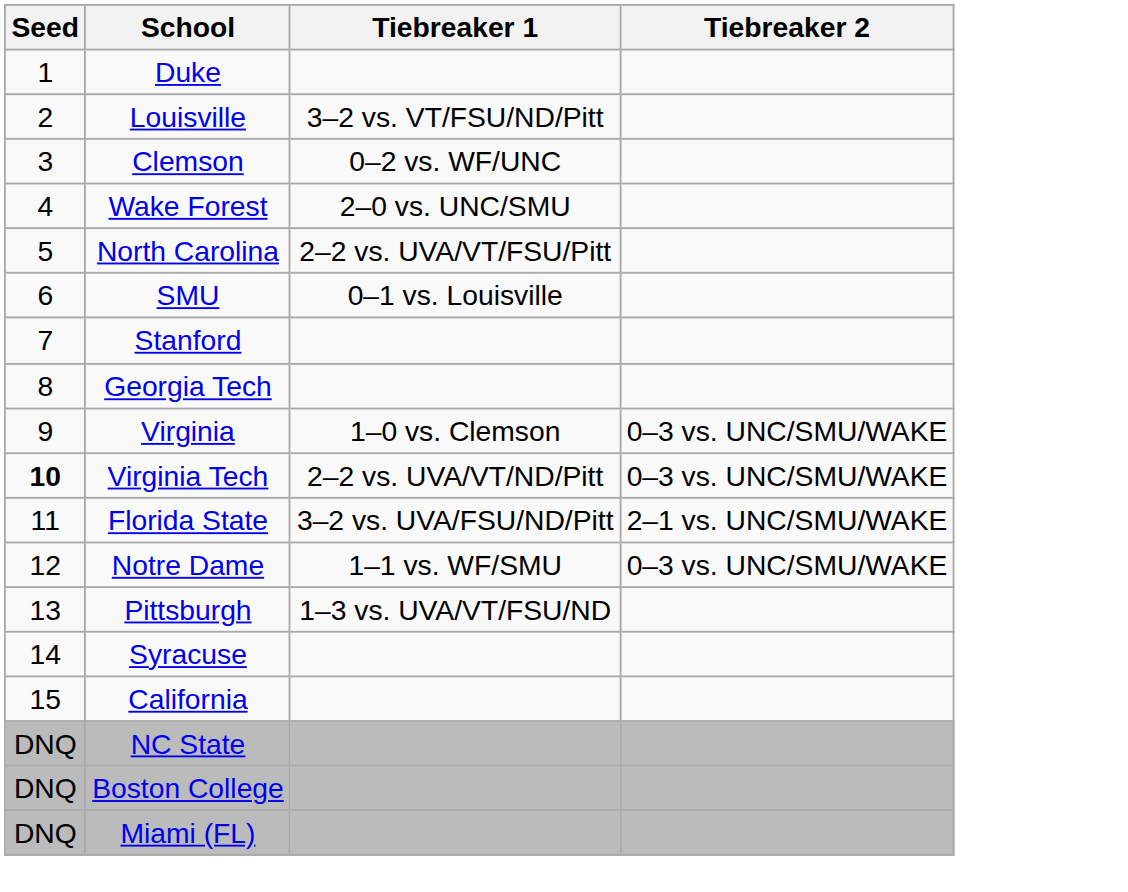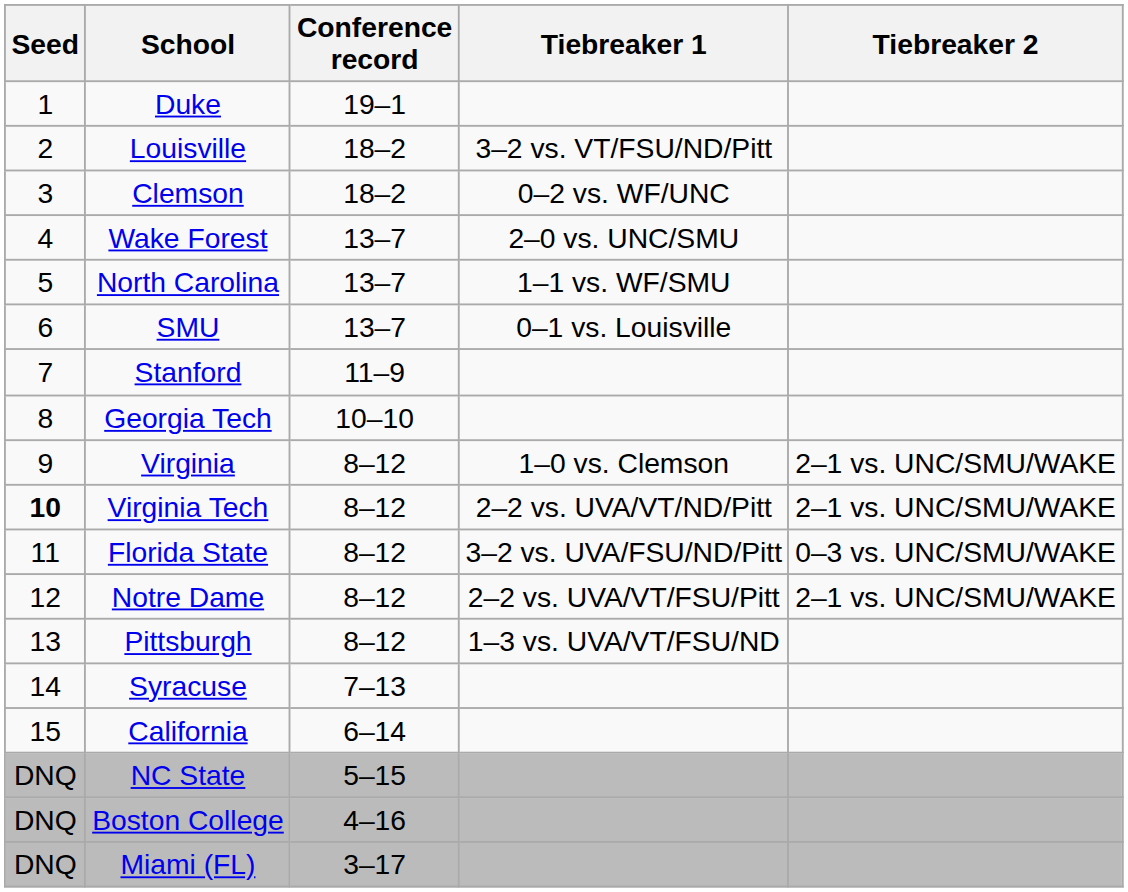 <table class="wikitable" style="white-space:nowrap; font-size:95%; text-align:center">
 <tr>
 <th>Seed</th>
 <th>School</th>
+<th>Conference<br>record</th>
 <th>Tiebreaker 1</th>
 <th>Tiebreaker 2</th>
 </tr>
 <tr>
 <td>1</td>
 <td><a href='#'>Duke</a></td>
+<td>19–1</td>
 <td></td>
 <td></td>
 </tr>
 <tr>
 <td>2</td>
 <td><a href='#'>Louisville</a></td>
+<td>18–2</td>
 <td>3–2 vs. VT/FSU/ND/Pitt</td>
 <td></td>
 </tr>
 <tr>
 <td>3</td>
 <td><a href='#'>Clemson</a></td>
+<td>18–2</td>
 <td>0–2 vs. WF/UNC</td>
 <td></td>
 </tr>
 <tr>
 <td>4</td>
 <td><a href='#'>Wake Forest</a></td>
+<td>13–7</td>
 <td>2–0 vs. UNC/SMU</td>
 <td></td>
 </tr>
 <tr>
 <td>5</td>
 <td><a href='#'>North Carolina</a></td>
-<td>2–2 vs. UVA/VT/FSU/Pitt</td>
+<td>13–7</td>
+<td>1–1 vs. WF/SMU</td>
 <td></td>
 </tr>
 <tr>
 <td>6</td>
 <td><a href='#'>SMU</a></td>
+<td>13–7</td>
 <td>0–1 vs. Louisville</td>
 <td></td>
 </tr>
 <tr>
 <td>7</td>
 <td><a href='#'>Stanford</a></td>
+<td>11–9</td>
 <td></td>
 <td></td>
 </tr>
 <tr>
 <td>8</td>
 <td><a href='#'>Georgia Tech</a></td>
+<td>10–10</td>
 <td></td>
 <td></td>
 </tr>
 <tr>
 <td>9</td>
 <td><a href='#'>Virginia</a></td>
+<td>8–12</td>
 <td>1–0 vs. Clemson</td>
-<td>0–3 vs. UNC/SMU/WAKE</td>
+<td>2–1 vs. UNC/SMU/WAKE</td>
 </tr>
 <tr>
 <td><strong>10</strong></td>
 <td><a href='#'>Virginia Tech</a></td>
+<td>8–12</td>
 <td>2–2 vs. UVA/VT/ND/Pitt</td>
-<td>0–3 vs. UNC/SMU/WAKE</td>
+<td>2–1 vs. UNC/SMU/WAKE</td>
 </tr>
 <tr>
 <td>11</td>
 <td><a href='#'>Florida State</a></td>
+<td>8–12</td>
 <td>3–2 vs. UVA/FSU/ND/Pitt</td>
-<td>2–1 vs. UNC/SMU/WAKE</td>
+<td>0–3 vs. UNC/SMU/WAKE</td>
 </tr>
 <tr>
 <td>12</td>
 <td><a href='#'>Notre Dame</a></td>
-<td>1–1 vs. WF/SMU</td>
-<td>0–3 vs. UNC/SMU/WAKE</td>
+<td>8–12</td>
+<td>2–2 vs. UVA/VT/FSU/Pitt</td>
+<td>2–1 vs. UNC/SMU/WAKE</td>
 </tr>
 <tr>
 <td>13</td>
 <td><a href='#'>Pittsburgh</a></td>
+<td>8–12</td>
 <td>1–3 vs. UVA/VT/FSU/ND</td>
 <td></td>
 </tr>
 <tr>
 <td>14</td>
 <td><a href='#'>Syracuse</a></td>
+<td>7–13</td>
 <td></td>
 <td></td>
 </tr>
 <tr>
 <td>15</td>
 <td><a href='#'>California</a></td>
+<td>6–14</td>
 <td></td>
 <td></td>
 </tr>
 <tr bgcolor=bbbbbb>
 <td>DNQ</td>
 <td><a href='#'>NC State</a></td>
+<td>5–15</td>
 <td></td>
 <td></td>
 </tr>
 <tr bgcolor=bbbbbb>
 <td>DNQ</td>
 <td><a href='#'>Boston College</a></td>
+<td>4–16</td>
 <td></td>
 <td></td>
 </tr>
 <tr bgcolor=bbbbbb>
 <td>DNQ</td>
 <td><a href='#'>Miami (FL)</a></td>
+<td>3–17</td>
 <td></td>
 <td></td>
 </tr>
 </table>
